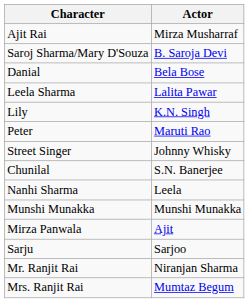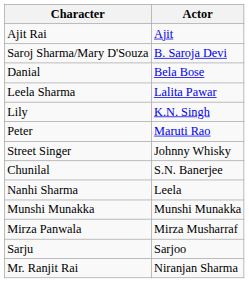 <table class="wikitable">
 <tr>
 <th>Character</th>
 <th>Actor</th>
 </tr>
 <tr>
 <td>Ajit Rai</td>
-<td>Mirza Musharraf</td>
+<td><a href='#'>Ajit</a></td>
 </tr>
 <tr>
 <td>Saroj Sharma/Mary D'Souza</td>
 <td><a href='#'>B. Saroja Devi</a></td>
 </tr>
 <tr>
 <td>Danial</td>
 <td><a href='#'>Bela Bose</a></td>
 </tr>
 <tr>
 <td>Leela Sharma</td>
 <td><a href='#'>Lalita Pawar</a></td>
 </tr>
 <tr>
 <td>Lily</td>
 <td><a href='#'>K.N. Singh</a></td>
 </tr>
 <tr>
 <td>Peter</td>
 <td><a href='#'>Maruti Rao</a></td>
 </tr>
 <tr>
 <td>Street Singer</td>
 <td>Johnny Whisky</td>
 </tr>
 <tr>
 <td>Chunilal</td>
 <td>S.N. Banerjee</td>
 </tr>
 <tr>
 <td>Nanhi Sharma</td>
 <td>Leela</td>
 </tr>
 <tr>
 <td>Munshi Munakka</td>
 <td>Munshi Munakka</td>
 </tr>
 <tr>
 <td>Mirza Panwala</td>
-<td><a href='#'>Ajit</a></td>
+<td>Mirza Musharraf</td>
 </tr>
 <tr>
 <td>Sarju</td>
 <td>Sarjoo</td>
 </tr>
 <tr>
 <td>Mr. Ranjit Rai</td>
 <td>Niranjan Sharma</td>
 </tr>
-<tr>
-<td>Mrs. Ranjit Rai</td>
-<td><a href='#'>Mumtaz Begum</a></td>
-</tr>
 </table>
